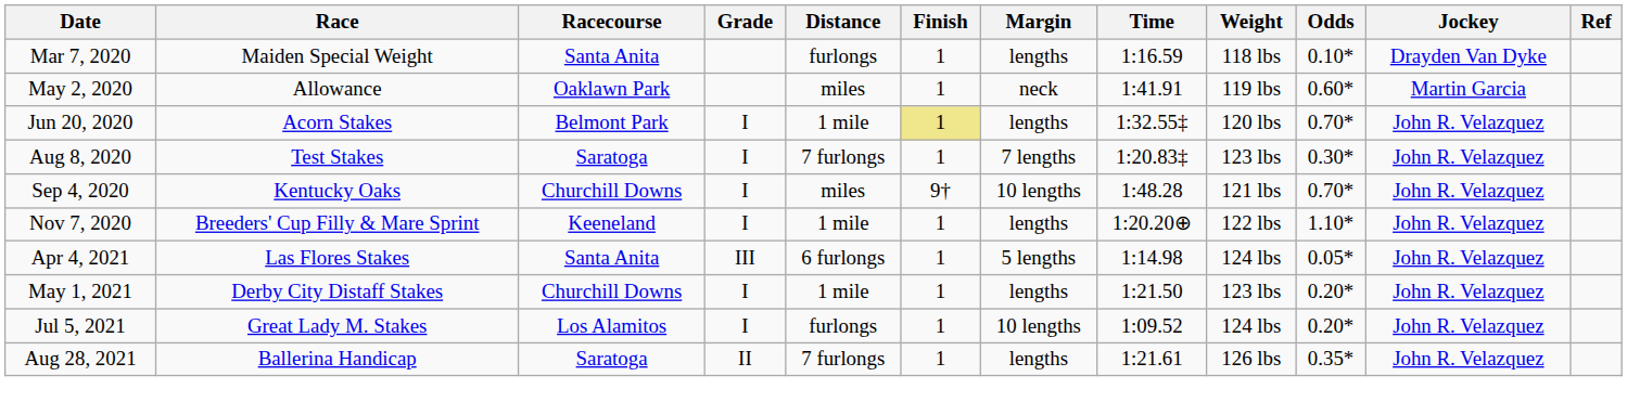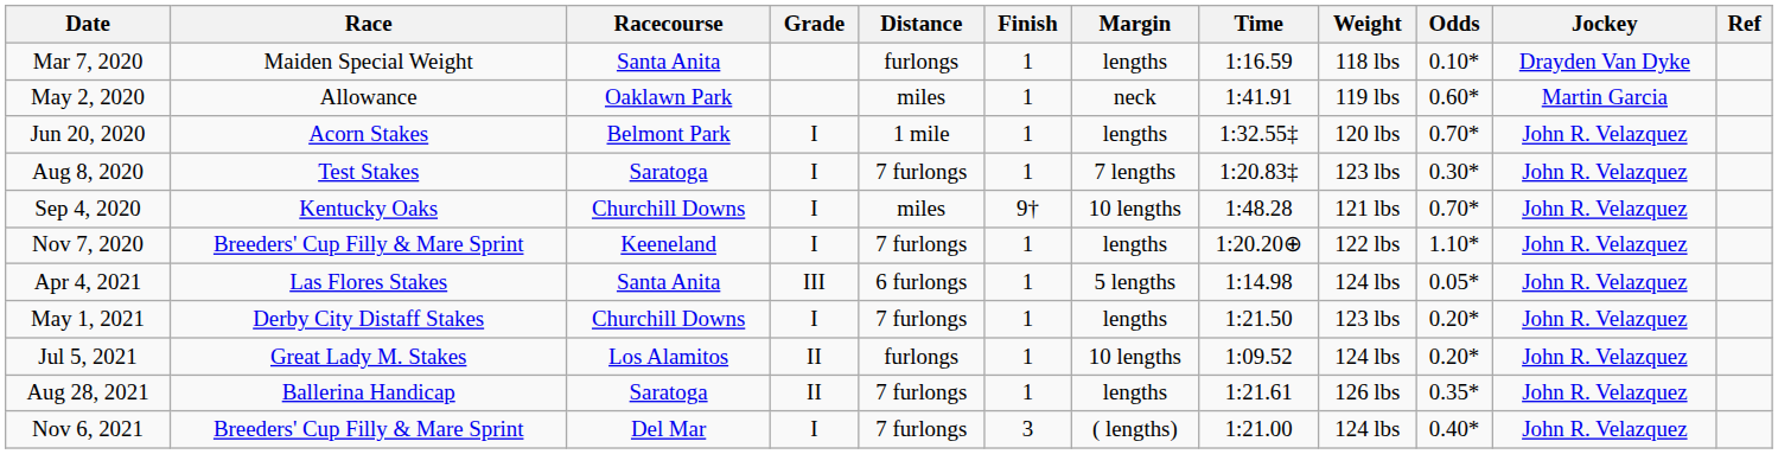 <table class = "wikitable sortable" style="text-align:center; width:90%; font-size:90%">
 <tr>
 <th>Date</th>
 <th>Race</th>
 <th>Racecourse</th>
 <th>Grade</th>
 <th>Distance</th>
 <th>Finish</th>
 <th>Margin</th>
 <th>Time</th>
 <th>Weight</th>
 <th>Odds</th>
 <th class="unsortable">Jockey</th>
 <th class="unsortable">Ref</th>
 </tr>
 <tr>
 <td>Mar 7, 2020</td>
 <td>Maiden Special Weight</td>
 <td><a href='#'>Santa Anita</a></td>
 <td align=center></td>
 <td>  furlongs</td>
 <td>1</td>
 <td>  lengths</td>
 <td>1:16.59</td>
 <td>118 lbs</td>
 <td>0.10*</td>
 <td><a href='#'>Drayden Van Dyke</a></td>
 <td></td>
 </tr>
 <tr>
 <td>May 2, 2020</td>
 <td>Allowance</td>
 <td><a href='#'>Oaklawn Park</a></td>
 <td align=center></td>
 <td>  miles</td>
 <td>1</td>
 <td> neck</td>
 <td>1:41.91</td>
 <td>119 lbs</td>
 <td>0.60*</td>
 <td><a href='#'>Martin Garcia</a></td>
 <td></td>
 </tr>
 <tr>
 <td>Jun 20, 2020</td>
 <td><a href='#'>Acorn Stakes</a></td>
 <td><a href='#'>Belmont Park</a></td>
 <td align=center> I</td>
 <td> 1 mile</td>
-<td style="background: khaki;">1</td>
+<td>1</td>
 <td>  lengths</td>
 <td>1:32.55‡</td>
 <td>120 lbs</td>
 <td>0.70*</td>
 <td><a href='#'>John R. Velazquez</a></td>
 <td></td>
 </tr>
 <tr>
 <td>Aug 8, 2020</td>
 <td><a href='#'>Test Stakes</a></td>
 <td><a href='#'>Saratoga</a></td>
 <td align=center> I</td>
 <td> 7 furlongs</td>
 <td>1</td>
 <td> 7 lengths</td>
 <td>1:20.83‡</td>
 <td>123 lbs</td>
 <td>0.30*</td>
 <td><a href='#'>John R. Velazquez</a></td>
 <td></td>
 </tr>
 <tr>
 <td>Sep 4, 2020</td>
 <td><a href='#'>Kentucky Oaks</a></td>
 <td><a href='#'>Churchill Downs</a></td>
 <td align=center> I</td>
 <td>  miles</td>
 <td>9†</td>
 <td> 10 lengths</td>
 <td>1:48.28</td>
 <td>121 lbs</td>
 <td>0.70*</td>
 <td><a href='#'>John R. Velazquez</a></td>
 <td></td>
 </tr>
 <tr>
 <td>Nov 7, 2020</td>
 <td><a href='#'>Breeders' Cup Filly & Mare Sprint</a></td>
 <td><a href='#'>Keeneland</a></td>
 <td align=center> I</td>
-<td> 1 mile</td>
+<td> 7 furlongs</td>
 <td>1</td>
 <td>  lengths</td>
 <td>1:20.20⊕</td>
 <td>122 lbs</td>
 <td>1.10*</td>
 <td><a href='#'>John R. Velazquez</a></td>
 <td></td>
 </tr>
 <tr>
 <td>Apr 4, 2021</td>
 <td><a href='#'>Las Flores Stakes</a></td>
 <td><a href='#'>Santa Anita</a></td>
 <td align=center> III</td>
 <td> 6 furlongs</td>
 <td>1</td>
 <td> 5 lengths</td>
 <td>1:14.98</td>
 <td>124 lbs</td>
 <td>0.05*</td>
 <td><a href='#'>John R. Velazquez</a></td>
 <td></td>
 </tr>
 <tr>
 <td>May 1, 2021</td>
 <td><a href='#'>Derby City Distaff Stakes</a></td>
 <td><a href='#'>Churchill Downs</a></td>
 <td align=center> I</td>
-<td> 1 mile</td>
+<td> 7 furlongs</td>
 <td>1</td>
 <td>  lengths</td>
 <td>1:21.50</td>
 <td>123 lbs</td>
 <td>0.20*</td>
 <td><a href='#'>John R. Velazquez</a></td>
 <td></td>
 </tr>
 <tr>
 <td>Jul 5, 2021</td>
 <td><a href='#'>Great Lady M. Stakes</a></td>
 <td><a href='#'>Los Alamitos</a></td>
-<td align=center> I</td>
+<td align=center> II</td>
 <td>  furlongs</td>
 <td>1</td>
 <td> 10 lengths</td>
 <td>1:09.52</td>
 <td>124 lbs</td>
 <td>0.20*</td>
 <td><a href='#'>John R. Velazquez</a></td>
 <td></td>
 </tr>
 <tr>
 <td>Aug 28, 2021</td>
 <td><a href='#'>Ballerina Handicap</a></td>
 <td><a href='#'>Saratoga</a></td>
 <td align=center> II</td>
 <td> 7 furlongs</td>
 <td>1</td>
 <td>  lengths</td>
 <td>1:21.61</td>
 <td>126 lbs</td>
 <td>0.35*</td>
 <td><a href='#'>John R. Velazquez</a></td>
 <td></td>
 </tr>
+<tr>
+<td>Nov 6, 2021</td>
+<td><a href='#'>Breeders' Cup Filly & Mare Sprint</a></td>
+<td><a href='#'>Del Mar</a></td>
+<td align=center> I</td>
+<td>  7 furlongs</td>
+<td>3</td>
+<td> ( lengths)</td>
+<td>1:21.00</td>
+<td>124 lbs</td>
+<td>0.40*</td>
+<td><a href='#'>John R. Velazquez</a></td>
+<td></td>
+</tr>
 </table>
